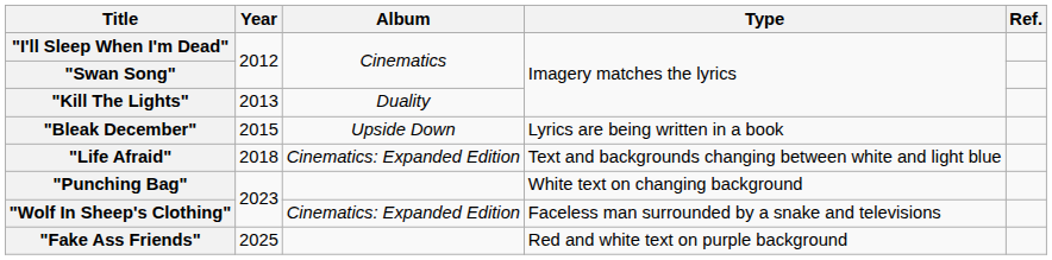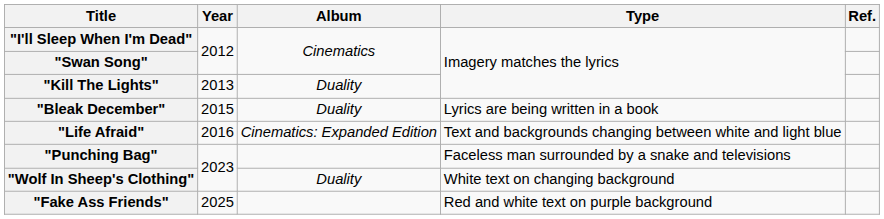 <table class="wikitable plainrowheaders" style="text-align:center;">
 <tr>
 <th>Title</th>
 <th>Year</th>
 <th>Album</th>
 <th>Type</th>
 <th>Ref.</th>
 </tr>
 <tr>
 <th scope="row">"I'll Sleep When I'm Dead"</th>
 <td rowspan="2">2012</td>
 <td rowspan="2"><em>Cinematics</em></td>
 <td rowspan="3" style="text-align:left;">Imagery matches the lyrics</td>
 <td></td>
 </tr>
 <tr>
 <th scope="row">"Swan Song"</th>
 <td></td>
 </tr>
 <tr>
 <th scope="row">"Kill The Lights"</th>
 <td>2013</td>
 <td><em>Duality</em></td>
 <td></td>
 </tr>
 <tr>
 <th scope="row">"Bleak December"</th>
 <td>2015</td>
-<td><em>Upside Down</em></td>
+<td><em>Duality</em></td>
 <td style="text-align:left;">Lyrics are being written in a book</td>
 <td></td>
 </tr>
 <tr>
 <th scope="row">"Life Afraid"</th>
-<td>2018</td>
+<td>2016</td>
 <td><em>Cinematics: Expanded Edition</em></td>
 <td style="text-align:left;">Text and backgrounds changing between white and light blue</td>
 <td></td>
 </tr>
 <tr>
 <th scope="row">"Punching Bag"</th>
 <td rowspan="2">2023</td>
 <td></td>
-<td style="text-align:left;">White text on changing background</td>
+<td style="text-align:left;">Faceless man surrounded by a snake and televisions</td>
 <td></td>
 </tr>
 <tr>
 <th scope="row">"Wolf In Sheep's Clothing"</th>
-<td><em>Cinematics: Expanded Edition</em></td>
-<td style="text-align:left;">Faceless man surrounded by a snake and televisions</td>
+<td><em>Duality</em></td>
+<td style="text-align:left;">White text on changing background</td>
 <td></td>
 </tr>
 <tr>
 <th scope="row">"Fake Ass Friends"</th>
 <td>2025</td>
 <td></td>
 <td style="text-align:left;">Red and white text on purple background</td>
 <td></td>
 </tr>
 </table>
